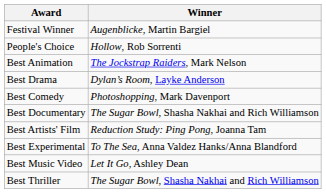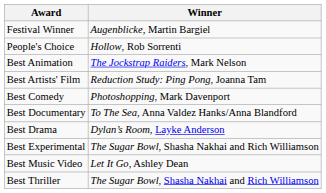 <table class="wikitable">
 <tr>
 <th>Award</th>
 <th>Winner</th>
 </tr>
 <tr>
 <td>Festival Winner</td>
 <td><em>Augenblicke</em>, Martin Bargiel</td>
 </tr>
 <tr>
 <td>People's Choice</td>
 <td><em>Hollow</em>, Rob Sorrenti</td>
 </tr>
 <tr>
 <td>Best Animation</td>
 <td><em><a href='#'>The Jockstrap Raiders</a></em>, Mark Nelson</td>
 </tr>
 <tr>
-<td>Best Drama</td>
-<td><em>Dylan’s Room</em>, <a href='#'>Layke Anderson</a></td>
+<td>Best Artists' Film</td>
+<td><em>Reduction Study: Ping Pong</em>, Joanna Tam</td>
 </tr>
 <tr>
 <td>Best Comedy</td>
 <td><em>Photoshopping</em>, Mark Davenport</td>
 </tr>
 <tr>
 <td>Best Documentary</td>
-<td><em>The Sugar Bowl</em>, Shasha Nakhai and Rich Williamson</td>
+<td><em>To The Sea</em>, Anna Valdez Hanks/Anna Blandford</td>
 </tr>
 <tr>
-<td>Best Artists' Film</td>
-<td><em>Reduction Study: Ping Pong</em>, Joanna Tam</td>
+<td>Best Drama</td>
+<td><em>Dylan’s Room</em>, <a href='#'>Layke Anderson</a></td>
 </tr>
 <tr>
 <td>Best Experimental</td>
-<td><em>To The Sea</em>, Anna Valdez Hanks/Anna Blandford</td>
+<td><em>The Sugar Bowl</em>, Shasha Nakhai and Rich Williamson</td>
 </tr>
 <tr>
 <td>Best Music Video</td>
 <td><em>Let It Go</em>, Ashley Dean</td>
 </tr>
 <tr>
 <td>Best Thriller</td>
 <td><em>The Sugar Bowl</em>, <a href='#'>Shasha Nakhai</a> and <a href='#'>Rich Williamson</a></td>
 </tr>
 </table>
